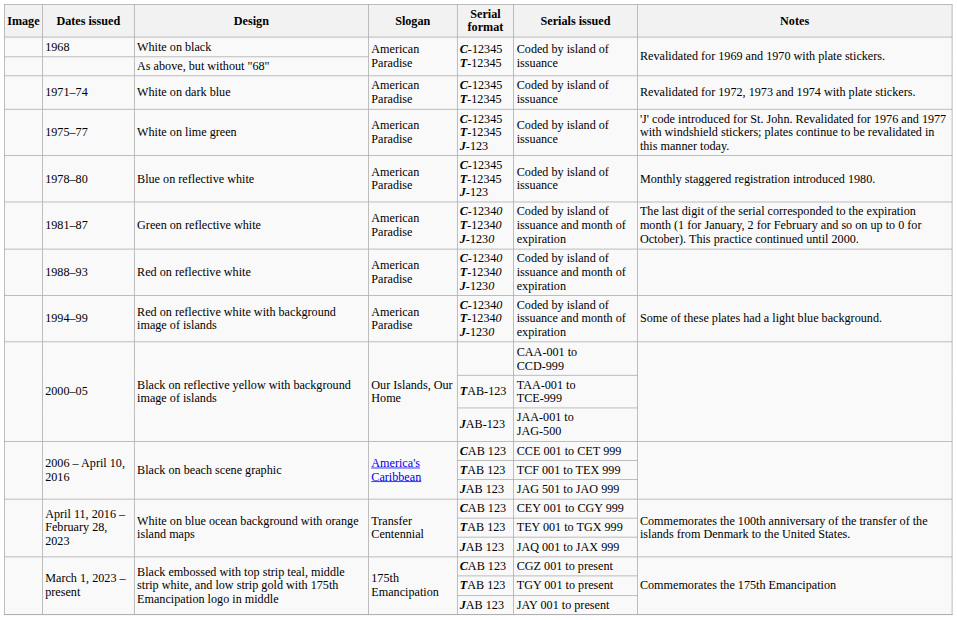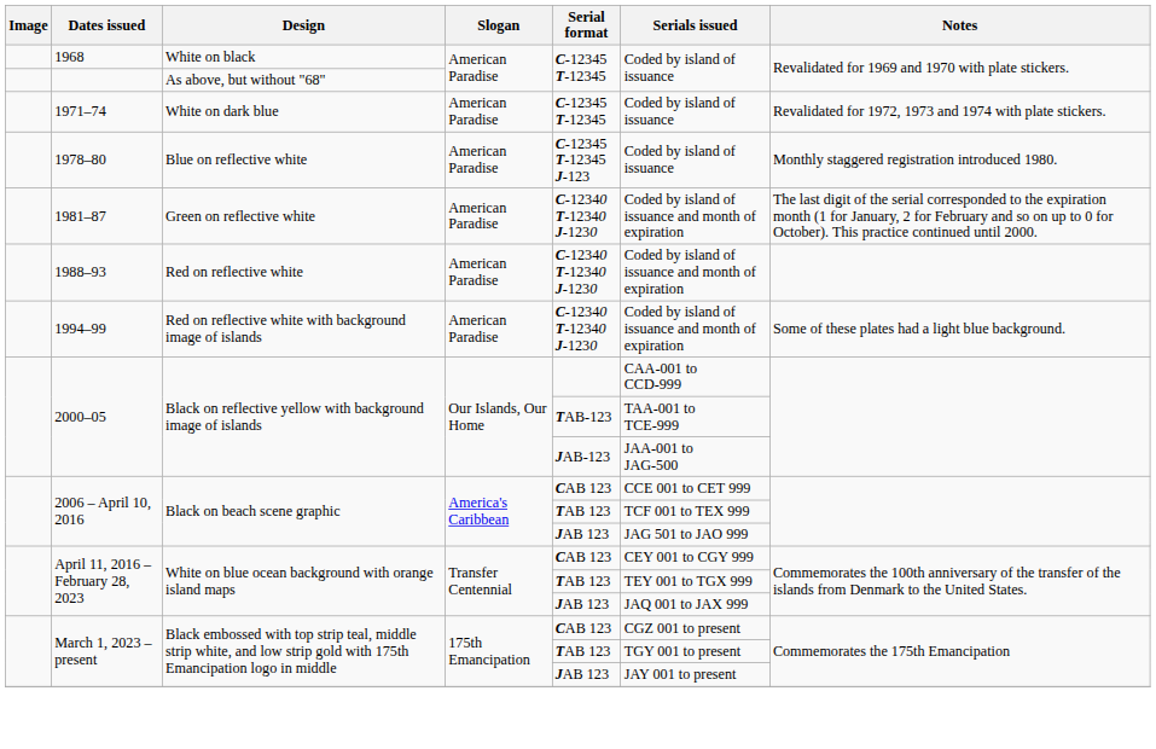 <table class="wikitable">
 <tr>
 <th>Image</th>
 <th>Dates issued</th>
 <th>Design</th>
 <th>Slogan</th>
 <th>Serial format</th>
 <th>Serials issued</th>
 <th>Notes</th>
 </tr>
 <tr>
 <td></td>
 <td>1968</td>
 <td>White on black</td>
 <td rowspan="2">American Paradise</td>
 <td rowspan="2"><strong><em>C</em></strong>-12345<br><strong><em>T</em></strong>-12345</td>
 <td rowspan="2">Coded by island of issuance</td>
 <td rowspan="2">Revalidated for 1969 and 1970 with plate stickers.</td>
 </tr>
 <tr>
 <td></td>
 <td></td>
 <td>As above, but without "68"</td>
 </tr>
 <tr>
 <td></td>
 <td>1971–74</td>
 <td>White on dark blue</td>
 <td>American Paradise</td>
 <td><strong><em>C</em></strong>-12345<br><strong><em>T</em></strong>-12345</td>
 <td>Coded by island of issuance</td>
 <td>Revalidated for 1972, 1973 and 1974 with plate stickers.</td>
-</tr>
-<tr>
-<td></td>
-<td>1975–77</td>
-<td>White on lime green</td>
-<td>American Paradise</td>
-<td><strong><em>C</em></strong>-12345<br><strong><em>T</em></strong>-12345<br><strong><em>J</em></strong>-123</td>
-<td>Coded by island of issuance</td>
-<td>'J' code introduced for St. John. Revalidated for 1976 and 1977 with windshield stickers; plates continue to be revalidated in this manner today.</td>
 </tr>
 <tr>
 <td></td>
 <td>1978–80</td>
 <td>Blue on reflective white</td>
 <td>American Paradise</td>
 <td><strong><em>C</em></strong>-12345<br><strong><em>T</em></strong>-12345<br><strong><em>J</em></strong>-123</td>
 <td>Coded by island of issuance</td>
 <td>Monthly staggered registration introduced 1980.</td>
 </tr>
 <tr>
 <td></td>
 <td>1981–87</td>
 <td>Green on reflective white</td>
 <td>American Paradise</td>
 <td><strong><em>C</em></strong>-1234<em>0</em><br><strong><em>T</em></strong>-1234<em>0</em><br><strong><em>J</em></strong>-123<em>0</em></td>
 <td>Coded by island of issuance and month of expiration</td>
 <td>The last digit of the serial corresponded to the expiration month (1 for January, 2 for February and so on up to 0 for October). This practice continued until 2000.</td>
 </tr>
 <tr>
 <td></td>
 <td>1988–93</td>
 <td>Red on reflective white</td>
 <td>American Paradise</td>
 <td><strong><em>C</em></strong>-1234<em>0</em><br><strong><em>T</em></strong>-1234<em>0</em><br><strong><em>J</em></strong>-123<em>0</em></td>
 <td>Coded by island of issuance and month of expiration</td>
 <td></td>
 </tr>
 <tr>
 <td> </td>
 <td>1994–99</td>
 <td>Red on reflective white with background image of islands</td>
 <td>American Paradise</td>
 <td><strong><em>C</em></strong>-1234<em>0</em><br><strong><em>T</em></strong>-1234<em>0</em><br><strong><em>J</em></strong>-123<em>0</em></td>
 <td>Coded by island of issuance and month of expiration</td>
 <td>Some of these plates had a light blue background.</td>
 </tr>
 <tr>
 <td rowspan="3"></td>
 <td rowspan="3">2000–05</td>
 <td rowspan="3">Black on reflective yellow with background image of islands</td>
 <td rowspan="3">Our Islands, Our Home</td>
 <td></td>
 <td>CAA-001 to<br>CCD-999</td>
 <td rowspan="3"></td>
 </tr>
 <tr>
 <td><strong><em>T</em></strong>AB-123</td>
 <td>TAA-001 to<br>TCE-999</td>
 </tr>
 <tr>
 <td><strong><em>J</em></strong>AB-123</td>
 <td>JAA-001 to<br>JAG-500</td>
 </tr>
 <tr>
 <td rowspan="3"></td>
 <td rowspan="3">2006 – April 10, 2016</td>
 <td rowspan="3">Black on beach scene graphic</td>
 <td rowspan="3"><a href='#'>America's Caribbean</a></td>
 <td><strong><em>C</em></strong>AB 123</td>
 <td>CCE 001 to CET 999</td>
 <td rowspan="3"></td>
 </tr>
 <tr>
 <td><strong><em>T</em></strong>AB 123</td>
 <td>TCF 001 to TEX 999</td>
 </tr>
 <tr>
 <td><strong><em>J</em></strong>AB 123</td>
 <td>JAG 501 to JAO 999</td>
 </tr>
 <tr>
 <td rowspan="3"></td>
 <td rowspan="3">April 11, 2016 – February 28, 2023</td>
 <td rowspan="3">White on blue ocean background with orange island maps</td>
 <td rowspan="3">Transfer Centennial</td>
 <td><strong><em>C</em></strong>AB 123</td>
 <td>CEY 001 to CGY 999</td>
 <td rowspan="3">Commemorates the 100th anniversary of the transfer of the islands from Denmark to the United States.</td>
 </tr>
 <tr>
 <td><strong><em>T</em></strong>AB 123</td>
 <td>TEY 001 to TGX 999</td>
 </tr>
 <tr>
 <td><strong><em>J</em></strong>AB 123</td>
 <td>JAQ 001 to JAX 999</td>
 </tr>
 <tr>
 <td rowspan="3"></td>
 <td rowspan="3">March 1, 2023 – present</td>
 <td rowspan="3">Black embossed with top strip teal, middle strip white, and low strip gold with 175th Emancipation logo in middle</td>
 <td rowspan="3">175th Emancipation</td>
 <td><strong><em>C</em></strong>AB 123</td>
 <td>CGZ 001 to present</td>
 <td rowspan="3">Commemorates the 175th Emancipation</td>
 </tr>
 <tr>
 <td><strong><em>T</em></strong>AB 123</td>
 <td>TGY 001 to present</td>
 </tr>
 <tr>
 <td><strong><em>J</em></strong>AB 123</td>
 <td>JAY 001 to present</td>
 </tr>
 <tr>
 </tr>
 </table>
